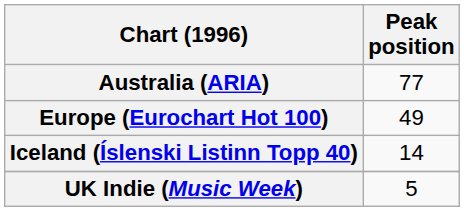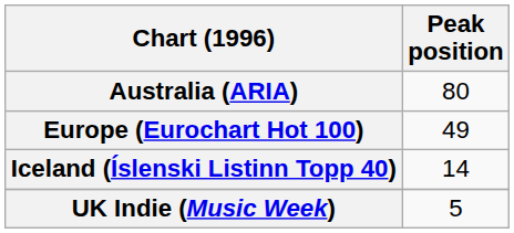 <table class="wikitable sortable plainrowheaders" style="text-align:center">
 <tr>
 <th>Chart (1996)</th>
 <th>Peak<br>position</th>
 </tr>
 <tr>
 <th scope="row">Australia (<a href='#'>ARIA</a>)</th>
-<td>77</td>
+<td>80</td>
 </tr>
 <tr>
 <th scope="row">Europe (<a href='#'>Eurochart Hot 100</a>)</th>
 <td>49</td>
 </tr>
 <tr>
 <th scope="row">Iceland (<a href='#'>Íslenski Listinn Topp 40</a>)</th>
 <td>14</td>
 </tr>
 <tr>
 </tr>
 <tr>
 </tr>
 <tr>
 </tr>
 <tr>
 <th scope="row">UK Indie (<em><a href='#'>Music Week</a></em>)</th>
 <td align=center>5</td>
 </tr>
 </table>
